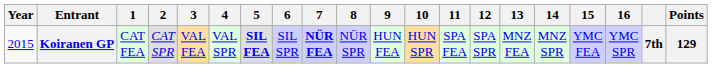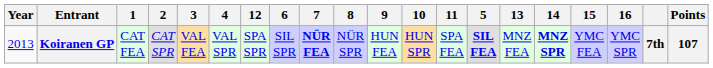 <table class="wikitable" style="text-align:center; font-size:85%">
 <tr>
 <th>Year</th>
 <th>Entrant</th>
 <th>1</th>
 <th>2</th>
 <th>3</th>
 <th>4</th>
-<th>5</th>
+<th>12</th>
 <th>6</th>
 <th>7</th>
 <th>8</th>
 <th>9</th>
 <th>10</th>
 <th>11</th>
-<th>12</th>
+<th>5</th>
 <th>13</th>
 <th>14</th>
 <th>15</th>
 <th>16</th>
 <th></th>
 <th>Points</th>
 </tr>
 <tr>
-<td><a href='#'>2015</a></td>
+<td><a href='#'>2013</a></td>
 <th nowrap><a href='#'>Koiranen GP</a></th>
 <td style="background:#DFFFDF;"><a href='#'>CAT<br>FEA</a><br></td>
 <td style="background:#DFDFDF;"><em><a href='#'>CAT<br>SPR</a></em><br></td>
 <td style="background:#FFDF9F;"><a href='#'>VAL<br>FEA</a><br></td>
 <td style="background:#DFFFDF;"><a href='#'>VAL<br>SPR</a><br></td>
-<td style="background:#DFDFDF;"><strong><a href='#'>SIL<br>FEA</a></strong><br></td>
+<td style="background:#DFFFDF;"><a href='#'>SPA<br>SPR</a><br></td>
 <td style="background:#CFCFFF;"><a href='#'>SIL<br>SPR</a><br></td>
 <td style="background:#CFCFFF;"><strong><a href='#'>NÜR<br>FEA</a><br></strong></td>
 <td style="background:#CFCFFF;"><a href='#'>NÜR<br>SPR</a><br></td>
 <td style="background:#DFFFDF;"><a href='#'>HUN<br>FEA</a><br></td>
 <td style="background:#FFDF9F;"><a href='#'>HUN<br>SPR</a><br></td>
 <td style="background:#DFFFDF;"><a href='#'>SPA<br>FEA</a><br></td>
-<td style="background:#DFFFDF;"><a href='#'>SPA<br>SPR</a><br></td>
+<td style="background:#DFDFDF;"><strong><a href='#'>SIL<br>FEA</a></strong><br></td>
 <td style="background:#DFFFDF;"><a href='#'>MNZ<br>FEA</a><br></td>
-<td style="background:#DFFFDF;"><a href='#'>MNZ<br>SPR</a><br></td>
+<td style="background:#DFFFDF;"><strong><a href='#'>MNZ<br>SPR</a><br></strong></td>
 <td style="background:#CFCFFF;"><a href='#'>YMC<br>FEA</a><br></td>
 <td style="background:#CFCFFF;"><a href='#'>YMC<br>SPR</a><br></td>
 <th>7th</th>
-<th>129</th>
+<th>107</th>
 </tr>
 </table>
